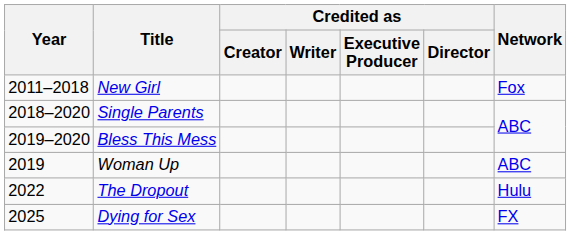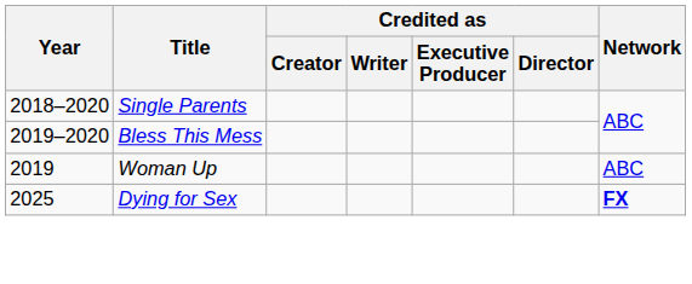 <table class="wikitable">
 <tr>
 <th rowspan="2">Year</th>
 <th rowspan="2">Title</th>
 <th colspan="4">Credited as</th>
 <th rowspan="2">Network</th>
 </tr>
 <tr>
 <th>Creator</th>
 <th>Writer</th>
 <th>Executive <br> Producer</th>
 <th>Director</th>
-</tr>
-<tr>
-<td>2011–2018</td>
-<td><em><a href='#'>New Girl</a></em></td>
-<td></td>
-<td></td>
-<td></td>
-<td></td>
-<td><a href='#'>Fox</a></td>
 </tr>
 <tr>
 <td>2018–2020</td>
 <td><em><a href='#'>Single Parents</a></em></td>
 <td></td>
 <td></td>
 <td></td>
 <td></td>
 <td rowspan="2"><a href='#'>ABC</a></td>
 </tr>
 <tr>
 <td>2019–2020</td>
 <td><em><a href='#'>Bless This Mess</a></em></td>
 <td></td>
 <td></td>
 <td></td>
 <td></td>
 </tr>
 <tr>
 <td>2019</td>
 <td><em>Woman Up</em></td>
 <td></td>
 <td></td>
 <td></td>
 <td></td>
 <td><a href='#'>ABC</a></td>
 </tr>
 <tr>
-<td>2022</td>
-<td><em><a href='#'>The Dropout</a></em></td>
-<td></td>
-<td></td>
-<td></td>
-<td></td>
-<td><a href='#'>Hulu</a></td>
-</tr>
-<tr>
 <td>2025</td>
 <td><em><a href='#'>Dying for Sex</a></em></td>
 <td></td>
 <td></td>
 <td></td>
 <td></td>
-<td><a href='#'>FX</a></td>
+<td><strong><a href='#'>FX</a></strong></td>
 </tr>
 </table>
